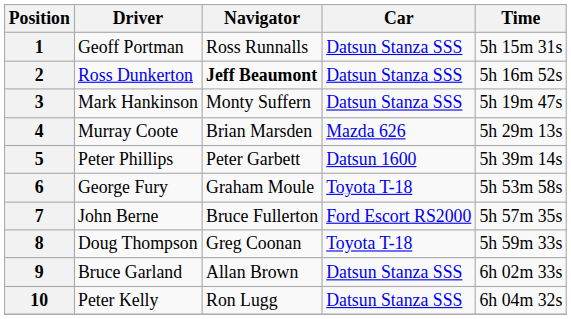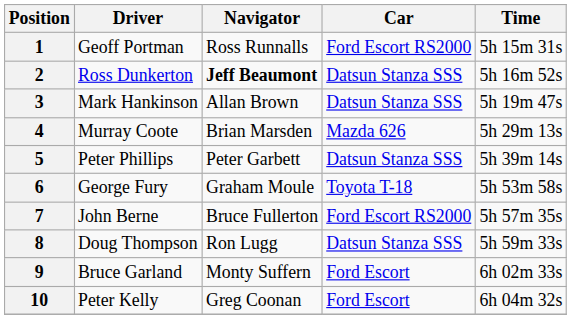 <table class="wikitable" border="1">
 <tr>
 <th>Position</th>
 <th>Driver</th>
 <th>Navigator</th>
 <th>Car</th>
 <th>Time</th>
 </tr>
 <tr>
 <th>1</th>
 <td>Geoff Portman</td>
 <td>Ross Runnalls</td>
-<td><a href='#'>Datsun Stanza SSS</a></td>
+<td><a href='#'>Ford Escort RS2000</a></td>
 <td align="center">5h 15m 31s</td>
 </tr>
 <tr>
 <th>2</th>
 <td><a href='#'>Ross Dunkerton</a></td>
 <td><strong>Jeff Beaumont</strong></td>
 <td><a href='#'>Datsun Stanza SSS</a></td>
 <td align="center">5h 16m 52s</td>
 </tr>
 <tr>
 <th>3</th>
 <td>Mark Hankinson</td>
-<td>Monty Suffern</td>
+<td>Allan Brown</td>
 <td><a href='#'>Datsun Stanza SSS</a></td>
 <td align="center">5h 19m 47s</td>
 </tr>
 <tr>
 <th>4</th>
 <td>Murray Coote</td>
 <td>Brian Marsden</td>
 <td><a href='#'>Mazda 626</a></td>
 <td align="center">5h 29m 13s</td>
 </tr>
 <tr>
 <th>5</th>
 <td>Peter Phillips</td>
 <td>Peter Garbett</td>
-<td><a href='#'>Datsun 1600</a></td>
+<td><a href='#'>Datsun Stanza SSS</a></td>
 <td align="center">5h 39m 14s</td>
 </tr>
 <tr>
 <th>6</th>
 <td>George Fury</td>
 <td>Graham Moule</td>
 <td><a href='#'>Toyota T-18</a></td>
 <td align="center">5h 53m 58s</td>
 </tr>
 <tr>
 <th>7</th>
 <td>John Berne</td>
 <td>Bruce Fullerton</td>
 <td><a href='#'>Ford Escort RS2000</a></td>
 <td align="center">5h 57m 35s</td>
 </tr>
 <tr>
 <th>8</th>
 <td>Doug Thompson</td>
-<td>Greg Coonan</td>
-<td><a href='#'>Toyota T-18</a></td>
+<td>Ron Lugg</td>
+<td><a href='#'>Datsun Stanza SSS</a></td>
 <td align="center">5h 59m 33s</td>
 </tr>
 <tr>
 <th>9</th>
 <td>Bruce Garland</td>
-<td>Allan Brown</td>
-<td><a href='#'>Datsun Stanza SSS</a></td>
+<td>Monty Suffern</td>
+<td><a href='#'>Ford Escort</a></td>
 <td align="center">6h 02m 33s</td>
 </tr>
 <tr>
 <th>10</th>
 <td>Peter Kelly</td>
-<td>Ron Lugg</td>
-<td><a href='#'>Datsun Stanza SSS</a></td>
+<td>Greg Coonan</td>
+<td><a href='#'>Ford Escort</a></td>
 <td align="center">6h 04m 32s</td>
 </tr>
 <tr>
 </tr>
 </table>
